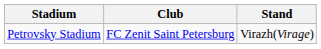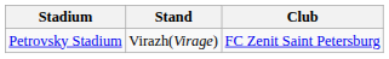 <table class="wikitable">
 <tr>
 <th>Stadium</th>
+<th>Stand</th>
 <th>Club</th>
-<th>Stand</th>
 </tr>
 <tr>
 <td style="text-align:left;"><a href='#'>Petrovsky Stadium</a></td>
+<td>Virazh(<em>Virage</em>)</td>
 <td><a href='#'>FC Zenit Saint Petersburg</a></td>
-<td>Virazh(<em>Virage</em>)</td>
 </tr>
 </table>
